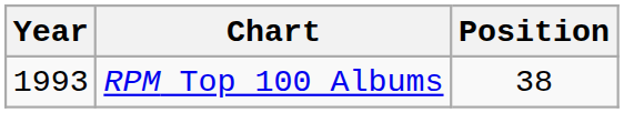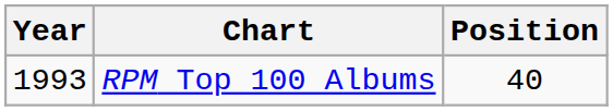 <table class="wikitable">
 <tr>
 <th>Year</th>
 <th>Chart</th>
 <th>Position</th>
 </tr>
 <tr>
 <td>1993</td>
 <td><a href='#'><em>RPM</em> Top 100 Albums</a></td>
-<td align="center">38</td>
+<td align="center">40</td>
 </tr>
 </table>
